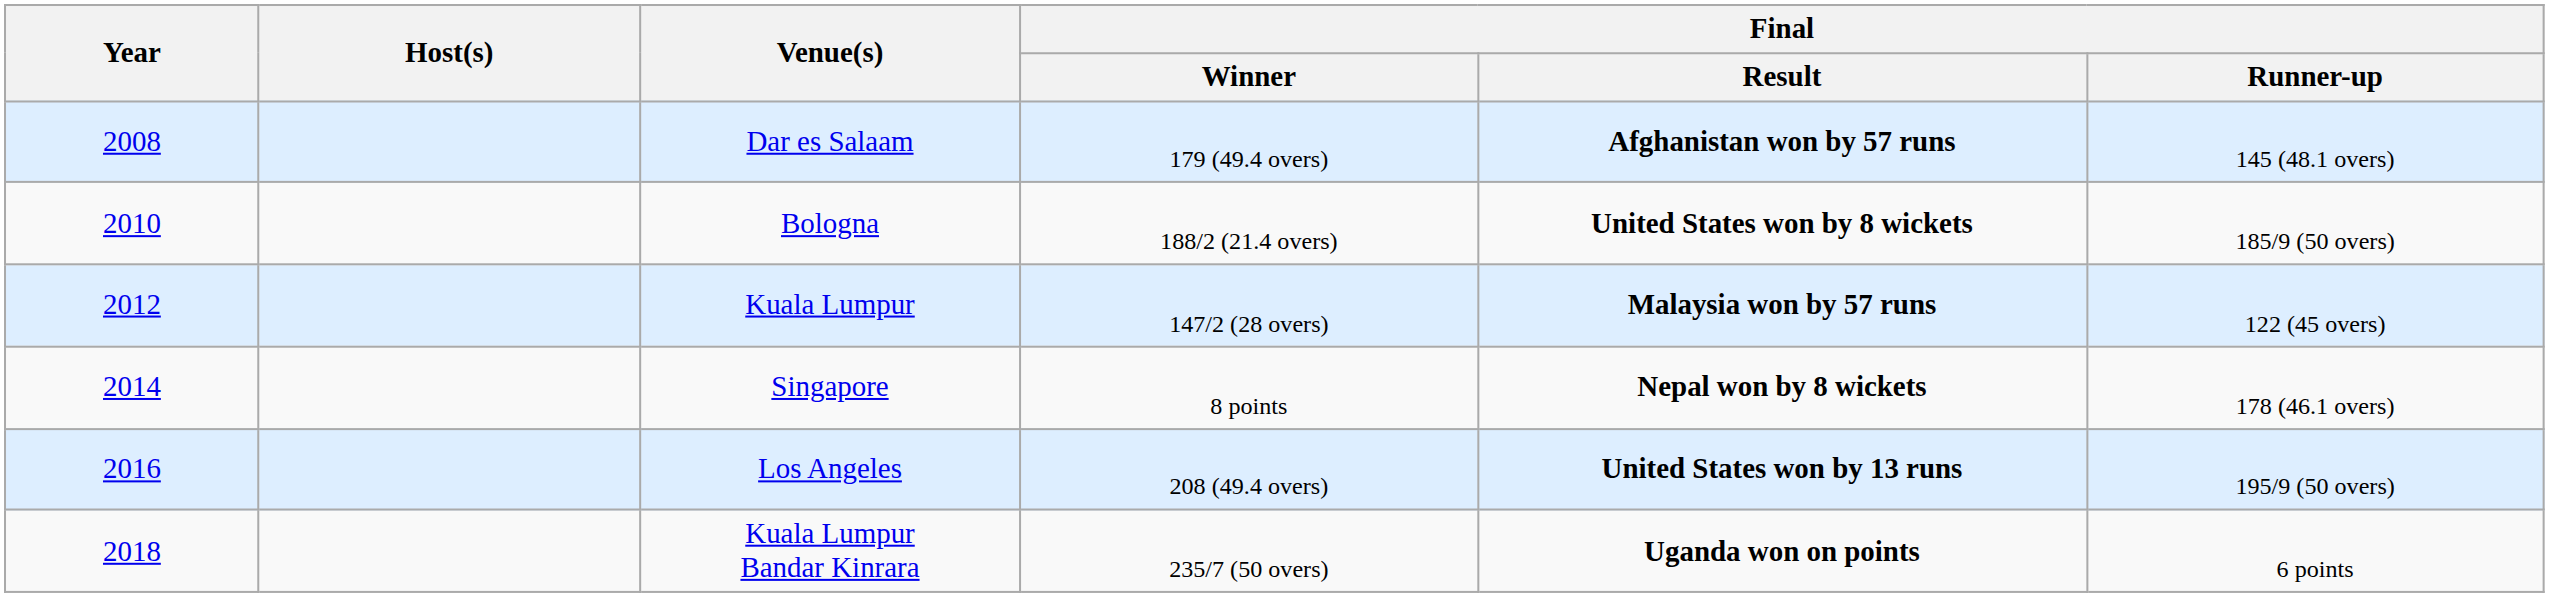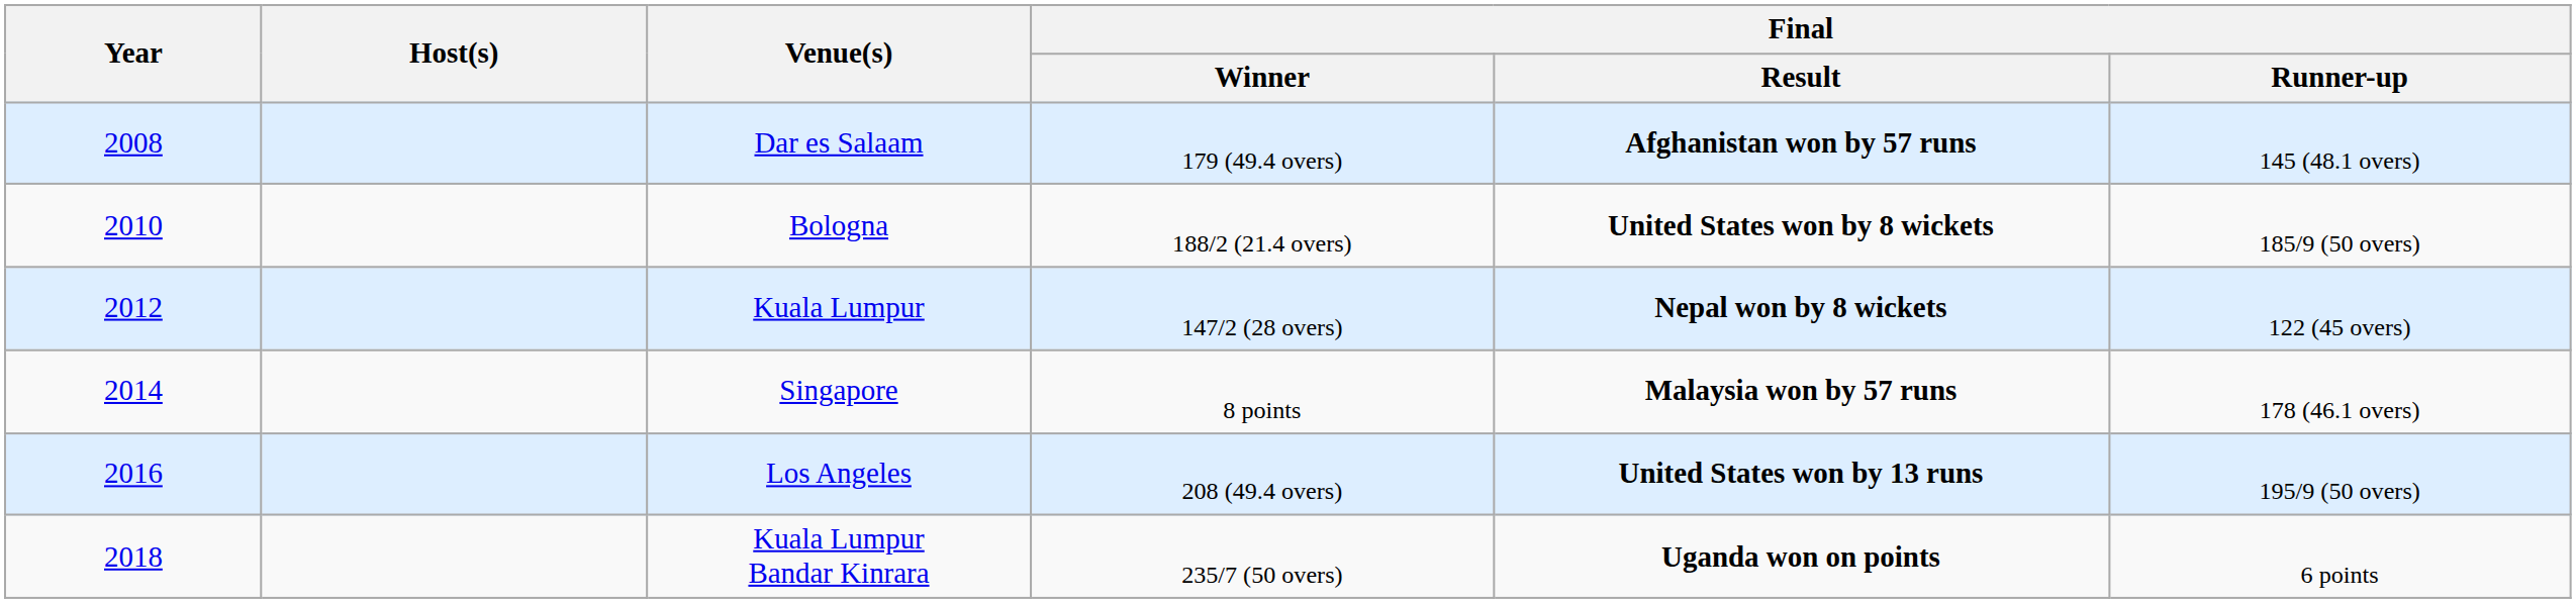 <table class="wikitable" style="font-size:90%; width: 100%; text-align: center;">
 <tr>
 <th rowspan=2 width=10%>Year</th>
 <th rowspan=2 width=15%>Host(s)</th>
 <th rowspan=2 width=15%>Venue(s)</th>
 <th colspan=3>Final</th>
 </tr>
 <tr>
 <th width=18%>Winner</th>
 <th width=24%>Result</th>
 <th width=18%>Runner-up</th>
 </tr>
 <tr style="background:#ddeeff">
 <td><a href='#'>2008</a></td>
 <td></td>
 <td><a href='#'>Dar es Salaam</a></td>
 <td><br><small>179 (49.4 overs)</small></td>
 <td><strong>Afghanistan won by 57 runs</strong><br></td>
 <td><br><small>145 (48.1 overs)</small></td>
 </tr>
 <tr>
 <td><a href='#'>2010</a></td>
 <td></td>
 <td><a href='#'>Bologna</a></td>
 <td><br><small>188/2 (21.4 overs)</small></td>
 <td><strong>United States won by 8 wickets</strong><br></td>
 <td><br><small>185/9 (50 overs)</small></td>
 </tr>
 <tr style="background:#ddeeff">
 <td><a href='#'>2012</a></td>
 <td></td>
 <td><a href='#'>Kuala Lumpur</a></td>
 <td><br><small>147/2 (28 overs)</small></td>
-<td><strong>Malaysia won by 57 runs</strong><br></td>
+<td><strong>Nepal won by 8 wickets</strong><br></td>
 <td><br><small>122 (45 overs)</small></td>
 </tr>
 <tr>
 <td><a href='#'>2014</a></td>
 <td></td>
 <td><a href='#'>Singapore</a></td>
 <td><br><small>8 points</small></td>
-<td><strong>Nepal won by 8 wickets</strong><br></td>
+<td><strong>Malaysia won by 57 runs</strong><br></td>
 <td><br><small>178 (46.1 overs)</small></td>
 </tr>
 <tr style="background:#ddeeff">
 <td><a href='#'>2016</a></td>
 <td></td>
 <td><a href='#'>Los Angeles</a></td>
 <td><br><small>208 (49.4 overs)</small></td>
 <td><strong>United States won by 13 runs</strong><br></td>
 <td><br><small>195/9 (50 overs)</small></td>
 </tr>
 <tr>
 <td><a href='#'>2018</a></td>
 <td></td>
 <td><a href='#'>Kuala Lumpur</a><br><a href='#'>Bandar Kinrara</a></td>
 <td><br><small>235/7 (50 overs)</small></td>
 <td><strong>Uganda won on points</strong><br></td>
 <td><br><small>6 points</small></td>
 </tr>
 </table>
